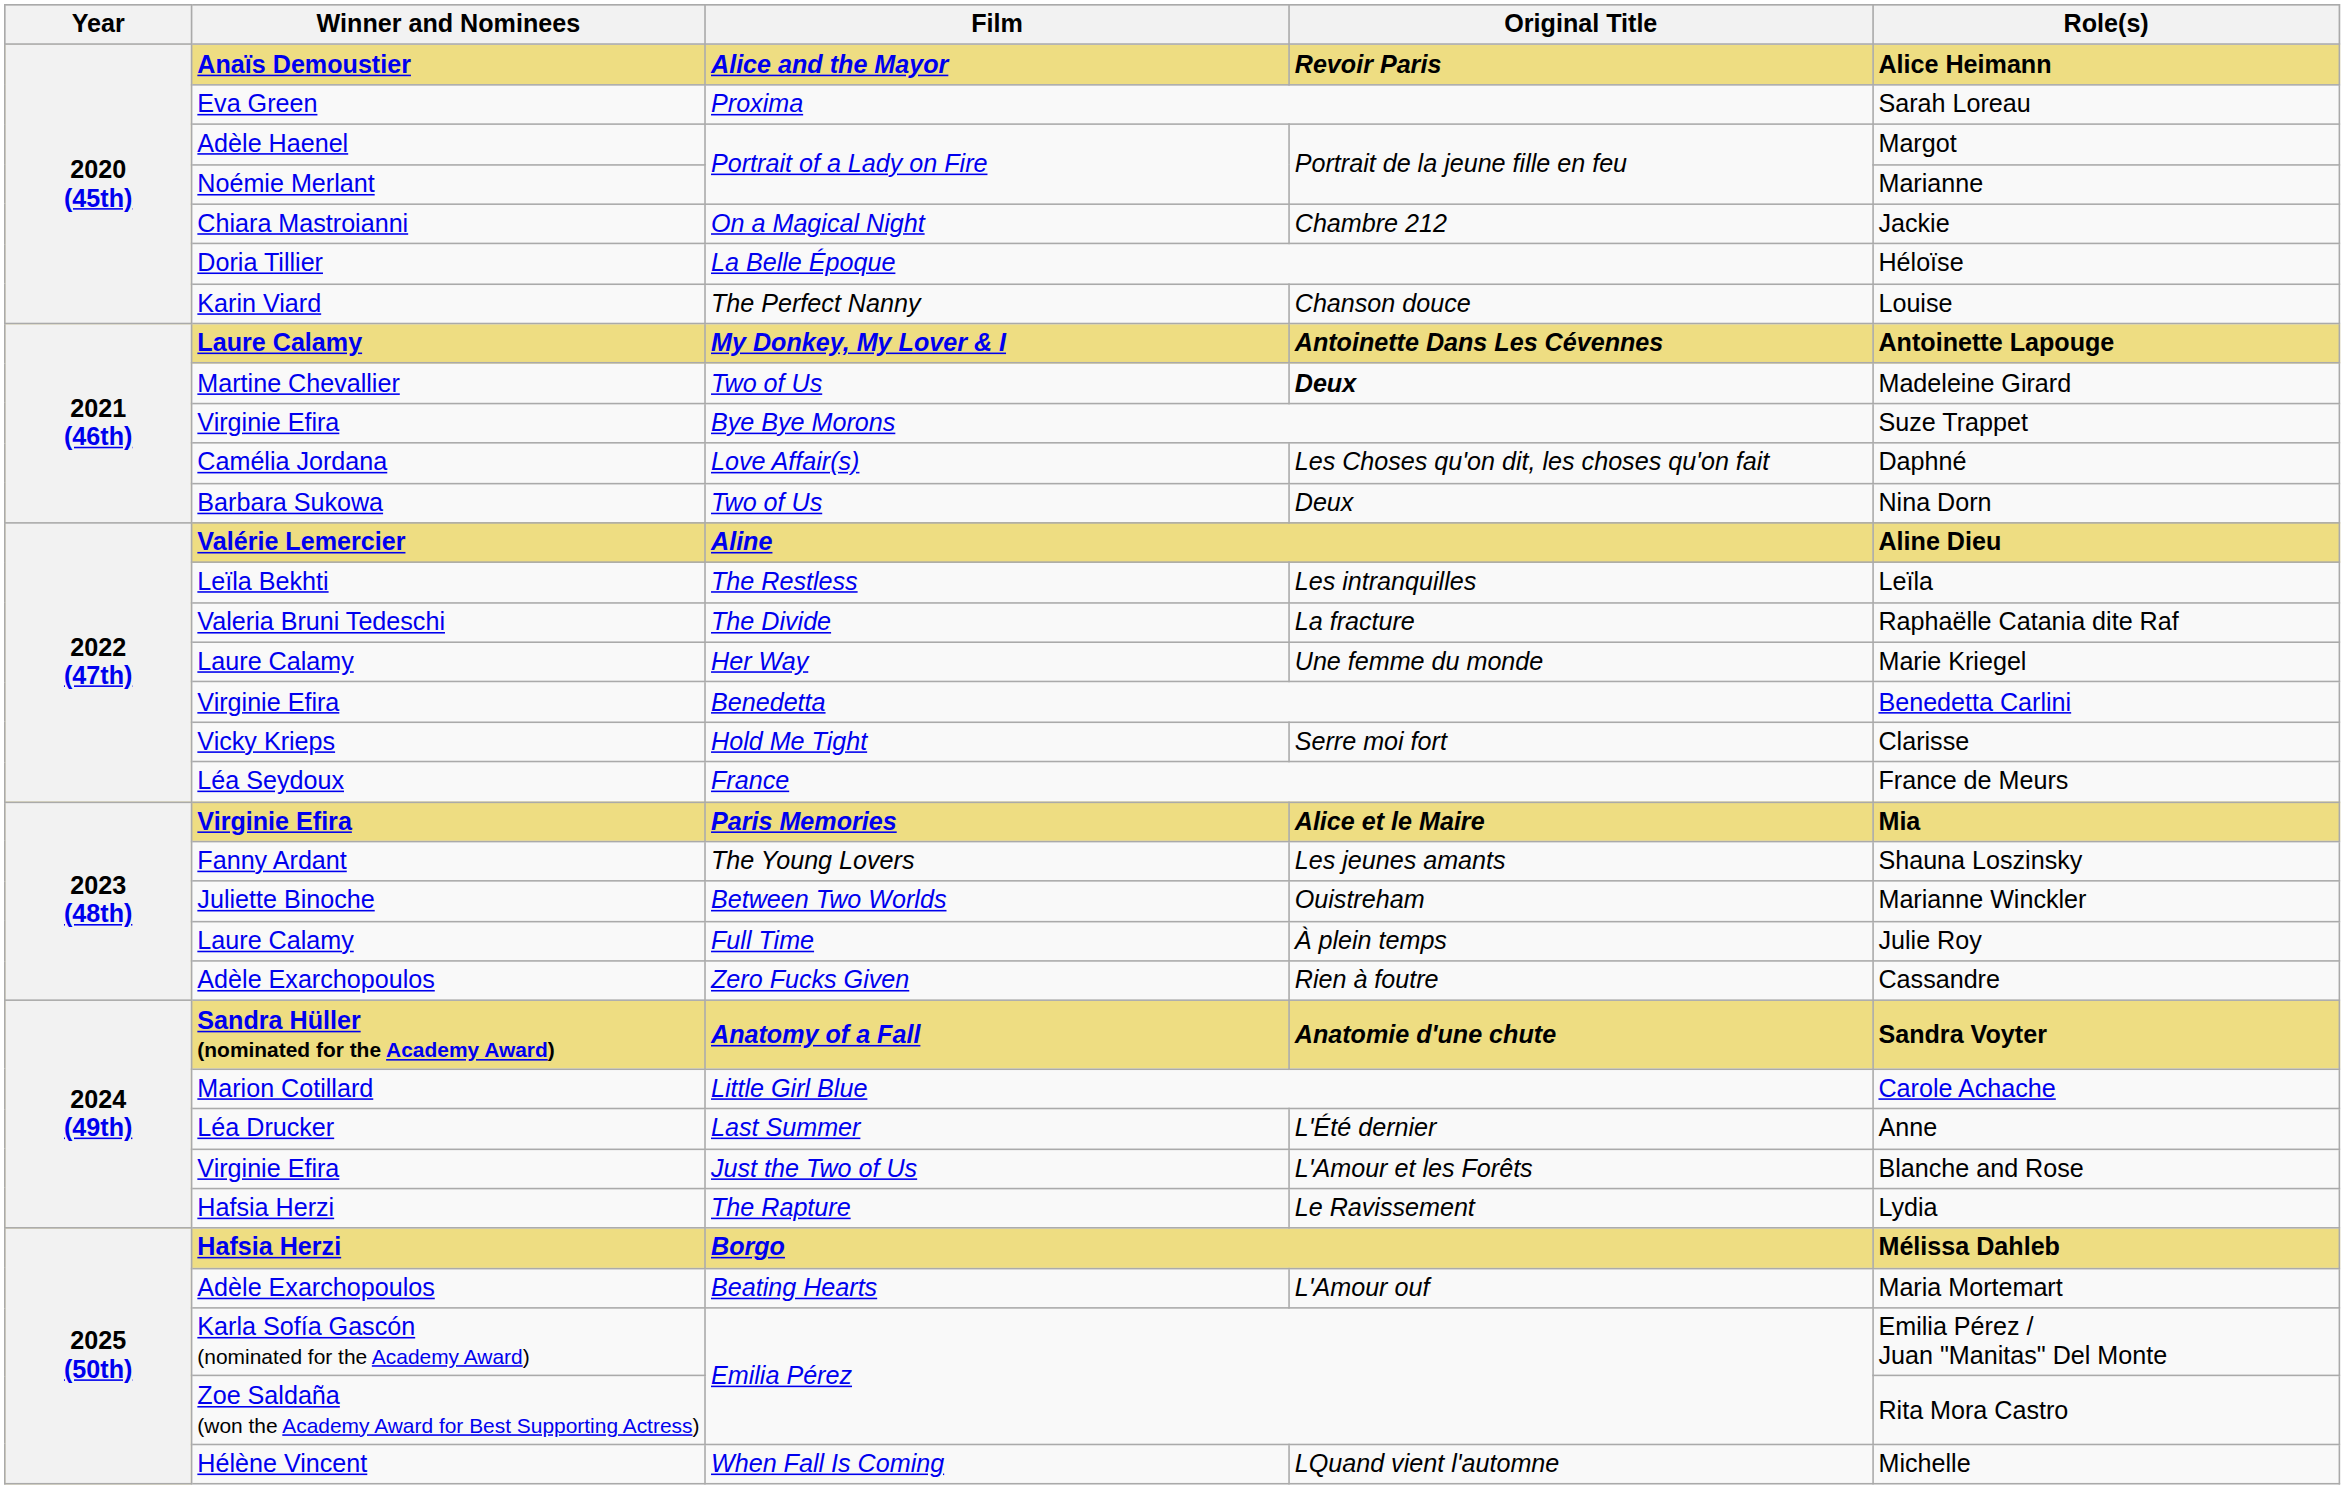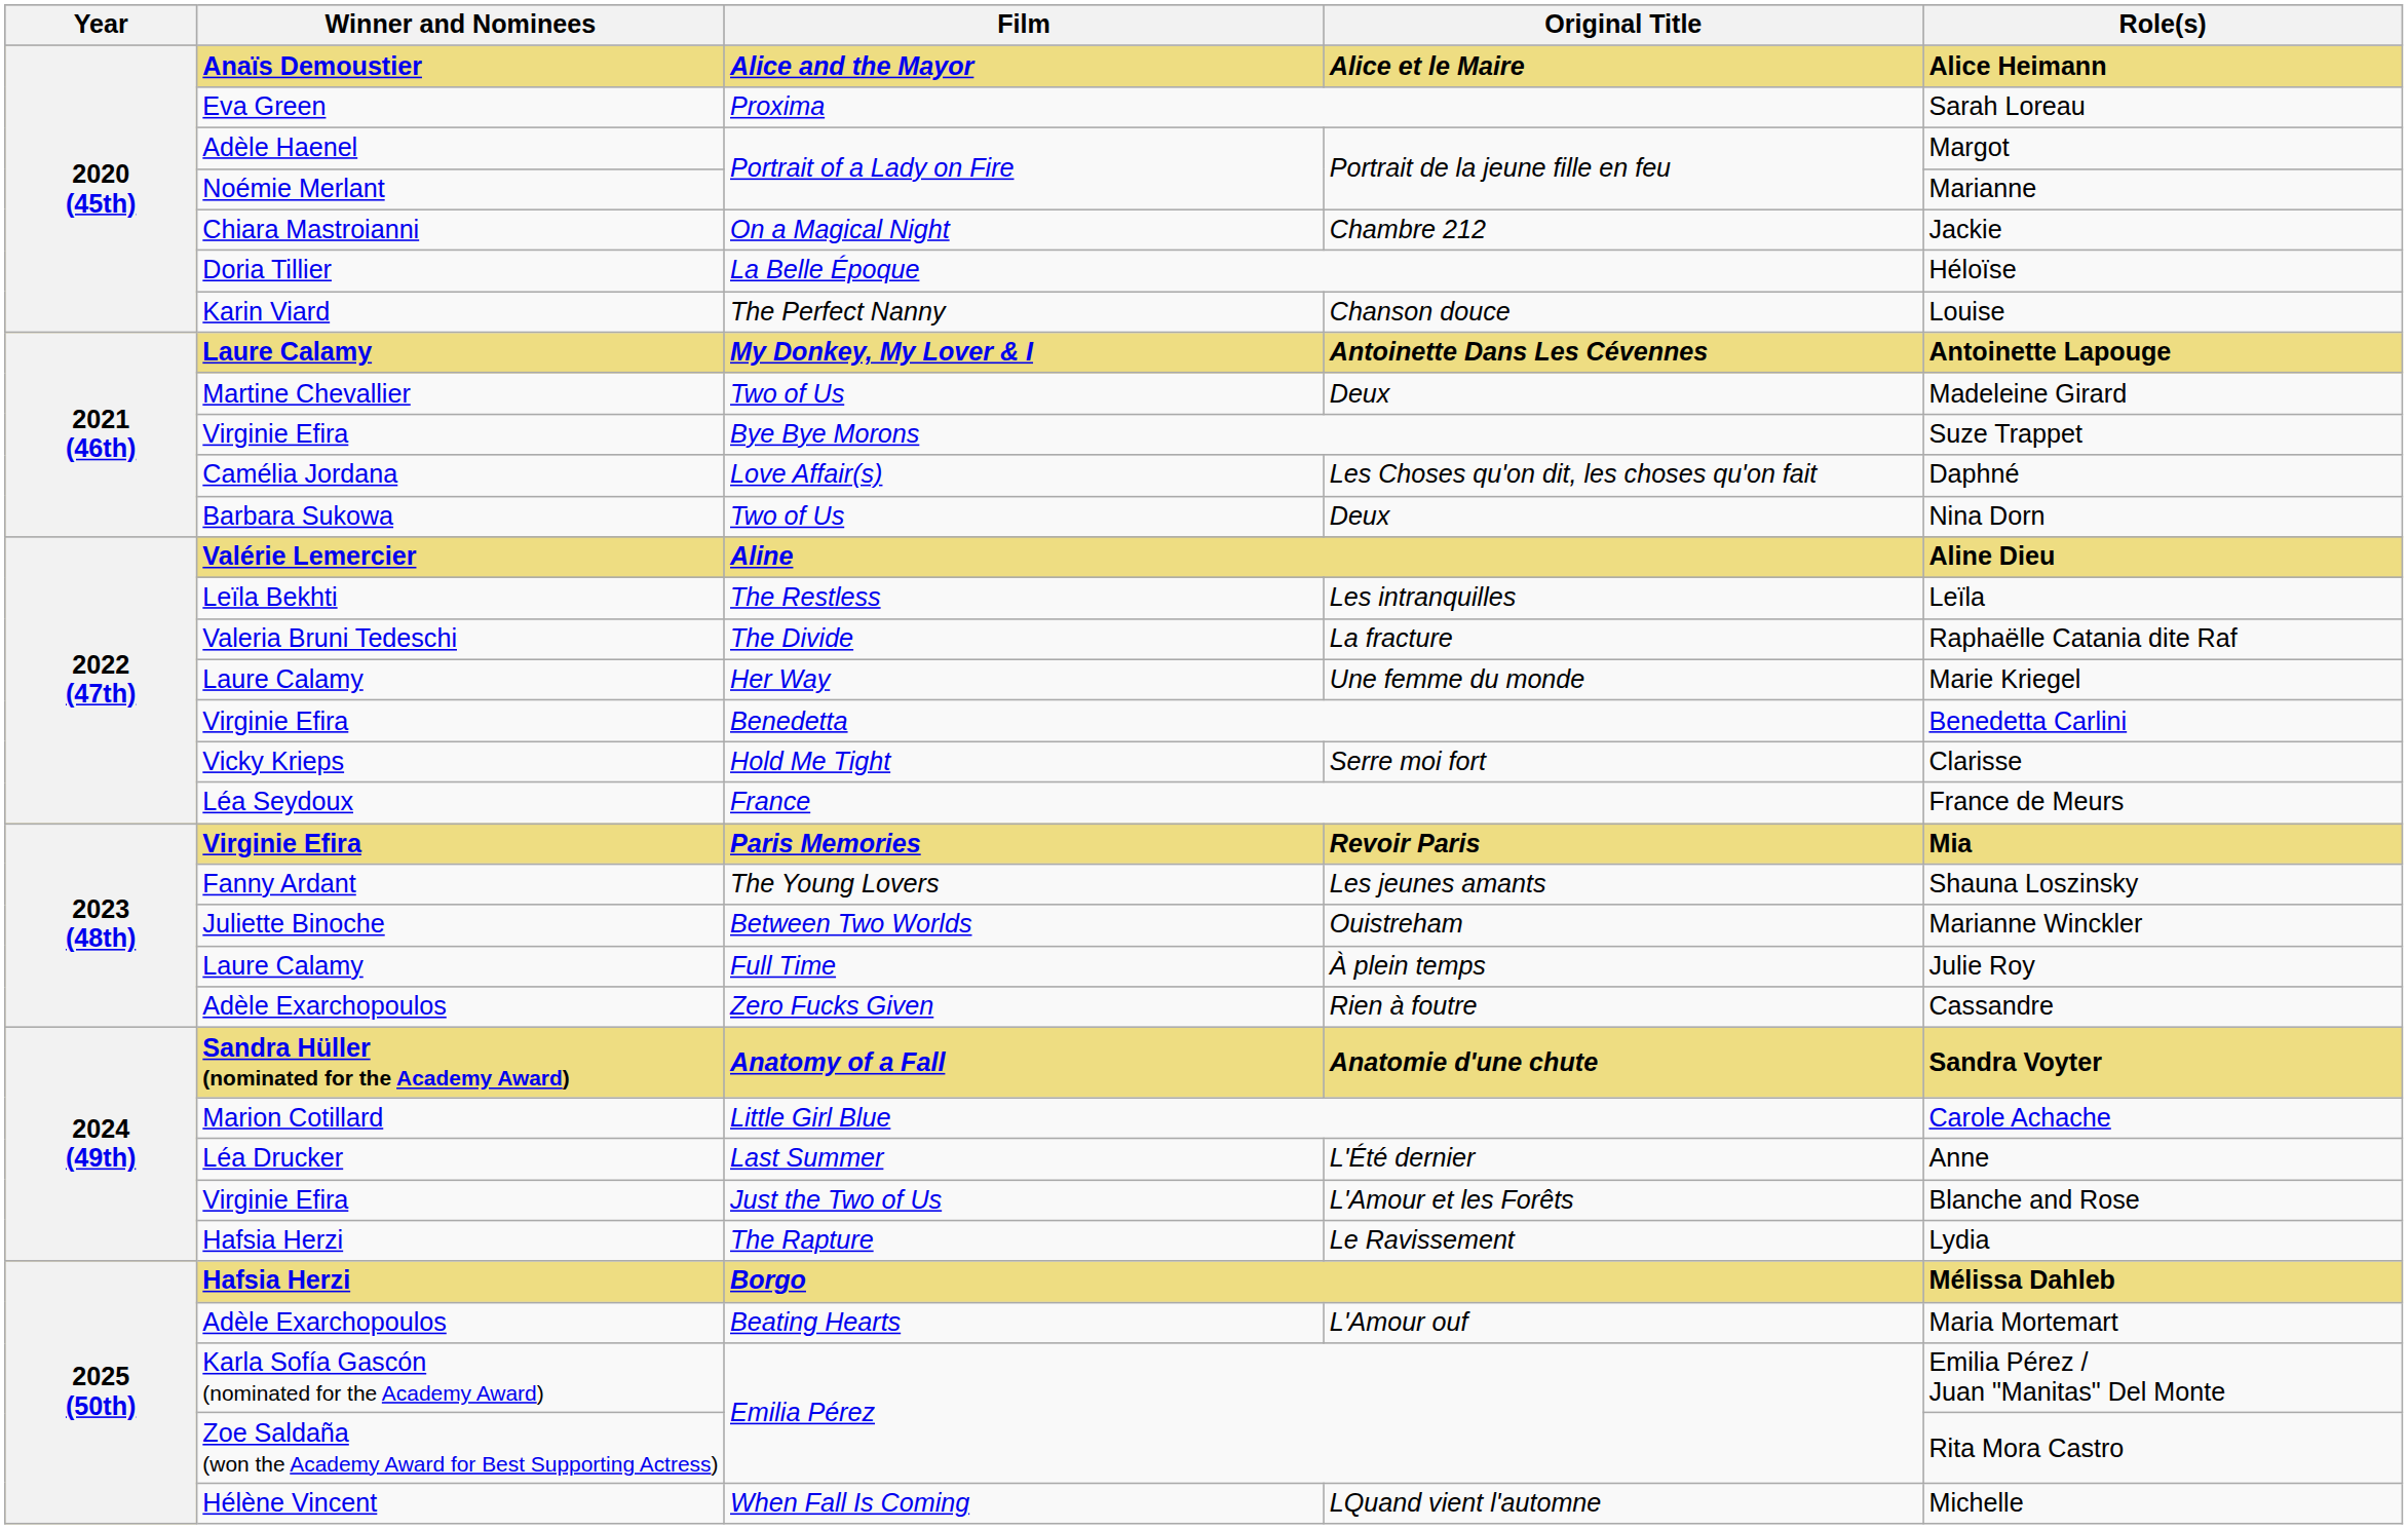 <table class="wikitable" style="width=100%">
 <tr style="background:#bebebe;">
 <th style="width:8%;">Year</th>
 <th style="width:22%;">Winner and Nominees</th>
 <th style="width:25%;">Film</th>
 <th style="width:25%;">Original Title</th>
 <th style="width:20%;">Role(s)</th>
 </tr>
 <tr style="background:#eedd82;">
 <th rowspan="7">2020<br><a href='#'>(45th)</a></th>
 <td><strong><a href='#'>Anaïs Demoustier</a></strong></td>
 <td><strong><em><a href='#'>Alice and the Mayor</a></em></strong></td>
-<td><strong><em>Revoir Paris</em></strong></td>
+<td><strong><em>Alice et le Maire</em></strong></td>
 <td><strong>Alice Heimann</strong></td>
 </tr>
 <tr>
 <td><a href='#'>Eva Green</a></td>
 <td colspan="2"><em><a href='#'>Proxima</a></em></td>
 <td>Sarah Loreau</td>
 </tr>
 <tr>
 <td><a href='#'>Adèle Haenel</a></td>
 <td rowspan=2><em><a href='#'>Portrait of a Lady on Fire</a></em></td>
 <td rowspan=2><em>Portrait de la jeune fille en feu</em></td>
 <td>Margot</td>
 </tr>
 <tr>
 <td><a href='#'>Noémie Merlant</a></td>
 <td>Marianne</td>
 </tr>
 <tr>
 <td><a href='#'>Chiara Mastroianni</a></td>
 <td><em><a href='#'>On a Magical Night</a></em></td>
 <td><em>Chambre 212</em></td>
 <td>Jackie</td>
 </tr>
 <tr>
 <td><a href='#'>Doria Tillier</a></td>
 <td colspan="2"><em><a href='#'>La Belle Époque</a></em></td>
 <td>Héloïse</td>
 </tr>
 <tr>
 <td><a href='#'>Karin Viard</a></td>
 <td><em>The Perfect Nanny</em></td>
 <td><em>Chanson douce</em></td>
 <td>Louise</td>
 </tr>
 <tr style="background:#eedd82;">
 <th rowspan="5">2021<br><a href='#'>(46th)</a><br></th>
 <td><strong><a href='#'>Laure Calamy</a></strong></td>
 <td><strong><em><a href='#'>My Donkey, My Lover & I</a></em></strong></td>
 <td><strong><em>Antoinette Dans Les Cévennes</em></strong></td>
 <td><strong>Antoinette Lapouge</strong></td>
 </tr>
 <tr>
 <td><a href='#'>Martine Chevallier</a></td>
 <td><em><a href='#'>Two of Us</a></em></td>
-<td><strong><em>Deux</em></strong></td>
+<td><em>Deux</em></td>
 <td>Madeleine Girard</td>
 </tr>
 <tr>
 <td><a href='#'>Virginie Efira</a></td>
 <td colspan=2><em><a href='#'>Bye Bye Morons</a></em></td>
 <td>Suze Trappet</td>
 </tr>
 <tr>
 <td><a href='#'>Camélia Jordana</a></td>
 <td><em><a href='#'>Love Affair(s)</a></em></td>
 <td><em>Les Choses qu'on dit, les choses qu'on fait</em></td>
 <td>Daphné</td>
 </tr>
 <tr>
 <td><a href='#'>Barbara Sukowa</a></td>
 <td><em><a href='#'>Two of Us</a></em></td>
 <td><em>Deux</em></td>
 <td>Nina Dorn</td>
 </tr>
 <tr style="background:#eedd82;">
 <th rowspan="7">2022<br><a href='#'>(47th)</a><br></th>
 <td><strong><a href='#'>Valérie Lemercier</a></strong></td>
 <td colspan="2"><strong><em><a href='#'>Aline</a></em></strong></td>
 <td><strong>Aline Dieu</strong></td>
 </tr>
 <tr>
 <td><a href='#'>Leïla Bekhti</a></td>
 <td><em><a href='#'>The Restless</a></em></td>
 <td><em>Les intranquilles</em></td>
 <td>Leïla</td>
 </tr>
 <tr>
 <td><a href='#'>Valeria Bruni Tedeschi</a></td>
 <td><em><a href='#'>The Divide</a></em></td>
 <td><em>La fracture</em></td>
 <td>Raphaëlle Catania dite Raf</td>
 </tr>
 <tr>
 <td><a href='#'>Laure Calamy</a></td>
 <td><em><a href='#'>Her Way</a></em></td>
 <td><em>Une femme du monde</em></td>
 <td>Marie Kriegel</td>
 </tr>
 <tr>
 <td><a href='#'>Virginie Efira</a></td>
 <td colspan=2><em><a href='#'>Benedetta</a></em></td>
 <td><a href='#'>Benedetta Carlini</a></td>
 </tr>
 <tr>
 <td><a href='#'>Vicky Krieps</a></td>
 <td><em><a href='#'>Hold Me Tight</a></em></td>
 <td><em>Serre moi fort</em></td>
 <td>Clarisse</td>
 </tr>
 <tr>
 <td><a href='#'>Léa Seydoux</a></td>
 <td colspan=2><em><a href='#'>France</a></em></td>
 <td>France de Meurs</td>
 </tr>
 <tr style="background:#eedd82;">
 <th rowspan="5">2023<br><a href='#'>(48th)</a><br></th>
 <td><strong><a href='#'>Virginie Efira</a></strong></td>
 <td><strong><em><a href='#'>Paris Memories</a></em></strong></td>
-<td><strong><em>Alice et le Maire</em></strong></td>
+<td><strong><em>Revoir Paris</em></strong></td>
 <td><strong>Mia</strong></td>
 </tr>
 <tr>
 <td><a href='#'>Fanny Ardant</a></td>
 <td><em>The Young Lovers</em></td>
 <td><em>Les jeunes amants</em></td>
 <td>Shauna Loszinsky</td>
 </tr>
 <tr>
 <td><a href='#'>Juliette Binoche</a></td>
 <td><em><a href='#'>Between Two Worlds</a></em></td>
 <td><em>Ouistreham</em></td>
 <td>Marianne Winckler</td>
 </tr>
 <tr>
 <td><a href='#'>Laure Calamy</a></td>
 <td><em><a href='#'>Full Time</a></em></td>
 <td><em>À plein temps</em></td>
 <td>Julie Roy</td>
 </tr>
 <tr>
 <td><a href='#'>Adèle Exarchopoulos</a></td>
 <td><em><a href='#'>Zero Fucks Given</a></em></td>
 <td><em>Rien à foutre</em></td>
 <td>Cassandre</td>
 </tr>
 <tr style="background:#eedd82;">
 <th rowspan="5">2024<br><a href='#'>(49th)</a><br></th>
 <td><strong><a href='#'>Sandra Hüller</a><br><small>(nominated for the <a href='#'>Academy Award</a>)</small></strong></td>
 <td><strong><em><a href='#'>Anatomy of a Fall</a></em></strong></td>
 <td><strong><em>Anatomie d'une chute</em></strong></td>
 <td><strong>Sandra Voyter</strong></td>
 </tr>
 <tr>
 <td><a href='#'>Marion Cotillard</a></td>
 <td colspan=2><em><a href='#'>Little Girl Blue</a></em></td>
 <td><a href='#'>Carole Achache</a></td>
 </tr>
 <tr>
 <td><a href='#'>Léa Drucker</a></td>
 <td><em><a href='#'>Last Summer</a></em></td>
 <td><em>L'Été dernier</em></td>
 <td>Anne</td>
 </tr>
 <tr>
 <td><a href='#'>Virginie Efira</a></td>
 <td><em><a href='#'>Just the Two of Us</a></em></td>
 <td><em>L'Amour et les Forêts</em></td>
 <td>Blanche and Rose</td>
 </tr>
 <tr>
 <td><a href='#'>Hafsia Herzi</a></td>
 <td><em><a href='#'>The Rapture</a></em></td>
 <td><em>Le Ravissement</em></td>
 <td>Lydia</td>
 </tr>
 <tr style="background:#eedd82;">
 <th rowspan="5">2025<br><a href='#'>(50th)</a><br></th>
 <td><a href='#'><strong>Hafsia Herzi</strong></a></td>
 <td colspan="2"><strong><em><a href='#'>Borgo</a></em></strong></td>
 <td><strong>Mélissa Dahleb</strong></td>
 </tr>
 <tr>
 <td><a href='#'>Adèle Exarchopoulos</a></td>
 <td><em><a href='#'>Beating Hearts</a></em></td>
 <td><em>L'Amour ouf</em></td>
 <td>Maria Mortemart</td>
 </tr>
 <tr>
 <td><a href='#'>Karla Sofía Gascón</a><br><small>(nominated for the <a href='#'>Academy Award</a>)</small></td>
 <td colspan="2" rowspan="2"><em><a href='#'>Emilia Pérez</a></em></td>
 <td>Emilia Pérez /<br> Juan "Manitas" Del Monte</td>
 </tr>
 <tr>
 <td><a href='#'>Zoe Saldaña</a><br><small>(won the <a href='#'>Academy Award for Best Supporting Actress</a>)</small></td>
 <td>Rita Mora Castro</td>
 </tr>
 <tr>
 <td><a href='#'>Hélène Vincent</a></td>
 <td><em><a href='#'>When Fall Is Coming</a></em></td>
 <td><em>LQuand vient l'automne</em></td>
 <td>Michelle</td>
 </tr>
 </table>
